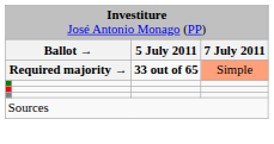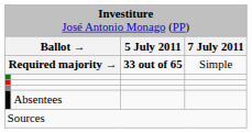 <table class="wikitable" style="text-align:center;">
 <tr>
 <td colspan="4" align="center" bgcolor="#C0C0C0"><strong>Investiture</strong><br><a href='#'>José Antonio Monago</a> (<a href='#'>PP</a>)</td>
 </tr>
 <tr>
 <th colspan="2" width="150px">Ballot →</th>
 <th>5 July 2011</th>
 <th>7 July 2011</th>
 </tr>
 <tr>
 <th colspan="2">Required majority →</th>
 <td><strong>33 out of 65 </strong></td>
-<td style="background: lightsalmon;">Simple </td>
+<td>Simple </td>
 </tr>
 <tr>
 <th width="1px" style="background:green;"></th>
 <td align="left"></td>
 <td></td>
 <td></td>
 </tr>
 <tr>
 <th style="color:inherit;background:red;"></th>
 <td align="left"></td>
 <td></td>
 <td></td>
 </tr>
 <tr>
 <th style="color:inherit;background:gray;"></th>
 <td align="left"></td>
 <td></td>
 <td></td>
 </tr>
 <tr>
+<th style="color:inherit;background:black;"></th>
+<td align="left"><span>Absentees</span></td>
+<td></td>
+<td></td>
+</tr>
+<tr>
 <td align="left" colspan="4">Sources</td>
 </tr>
 </table>
